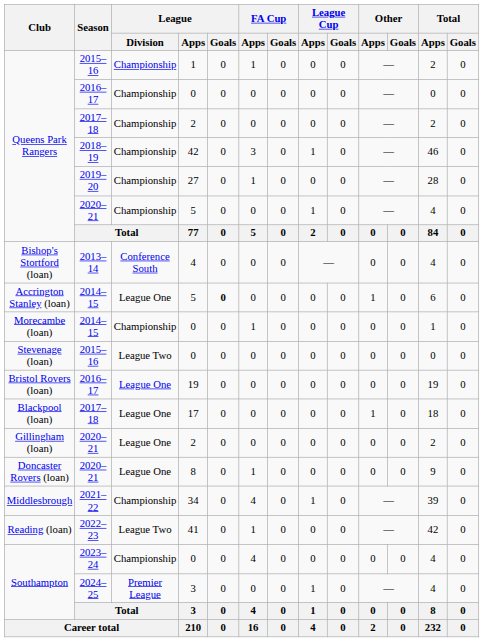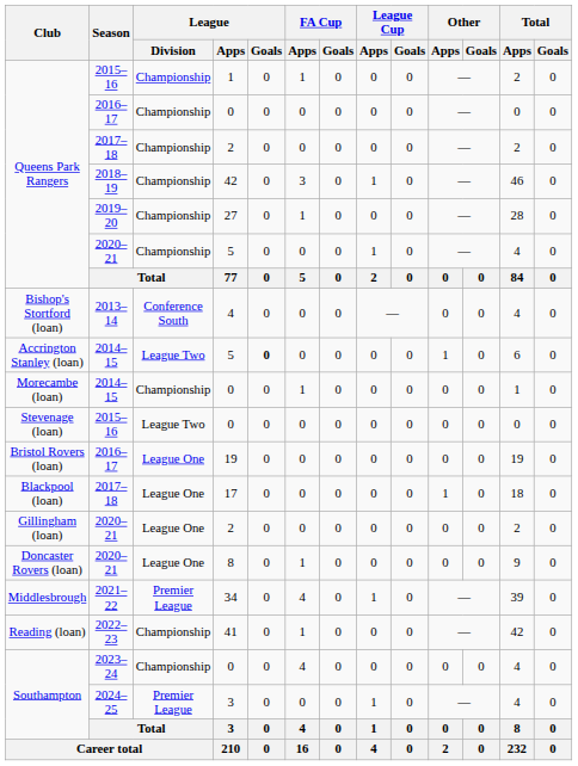 <table class="wikitable" style="text-align:center">
 <tr>
 <th rowspan="2">Club</th>
 <th rowspan="2">Season</th>
 <th colspan="3">League</th>
 <th colspan="2"><a href='#'>FA Cup</a></th>
 <th colspan="2"><a href='#'>League Cup</a></th>
 <th colspan="2">Other</th>
 <th colspan="2">Total</th>
 </tr>
 <tr>
 <th>Division</th>
 <th>Apps</th>
 <th>Goals</th>
 <th>Apps</th>
 <th>Goals</th>
 <th>Apps</th>
 <th>Goals</th>
 <th>Apps</th>
 <th>Goals</th>
 <th>Apps</th>
 <th>Goals</th>
 </tr>
 <tr>
 <td rowspan="7" valign="center"><a href='#'>Queens Park Rangers</a></td>
 <td><a href='#'>2015–16</a></td>
 <td><a href='#'>Championship</a></td>
 <td>1</td>
 <td>0</td>
 <td>1</td>
 <td>0</td>
 <td>0</td>
 <td>0</td>
 <td colspan="2">—</td>
 <td>2</td>
 <td>0</td>
 </tr>
 <tr>
 <td><a href='#'>2016–17</a></td>
 <td>Championship</td>
 <td>0</td>
 <td>0</td>
 <td>0</td>
 <td>0</td>
 <td>0</td>
 <td>0</td>
 <td colspan="2">—</td>
 <td>0</td>
 <td>0</td>
 </tr>
 <tr>
 <td><a href='#'>2017–18</a></td>
 <td>Championship</td>
 <td>2</td>
 <td>0</td>
 <td>0</td>
 <td>0</td>
 <td>0</td>
 <td>0</td>
 <td colspan="2">—</td>
 <td>2</td>
 <td>0</td>
 </tr>
 <tr>
 <td><a href='#'>2018–19</a></td>
 <td>Championship</td>
 <td>42</td>
 <td>0</td>
 <td>3</td>
 <td>0</td>
 <td>1</td>
 <td>0</td>
 <td colspan="2">—</td>
 <td>46</td>
 <td>0</td>
 </tr>
 <tr>
 <td><a href='#'>2019–20</a></td>
 <td>Championship</td>
 <td>27</td>
 <td>0</td>
 <td>1</td>
 <td>0</td>
 <td>0</td>
 <td>0</td>
 <td colspan="2">—</td>
 <td>28</td>
 <td>0</td>
 </tr>
 <tr>
 <td><a href='#'>2020–21</a></td>
 <td>Championship</td>
 <td>5</td>
 <td>0</td>
 <td>0</td>
 <td>0</td>
 <td>1</td>
 <td>0</td>
 <td colspan="2">—</td>
 <td>4</td>
 <td>0</td>
 </tr>
 <tr>
 <th colspan="2"><strong>Total</strong></th>
 <th>77</th>
 <th>0</th>
 <th>5</th>
 <th>0</th>
 <th>2</th>
 <th>0</th>
 <th>0</th>
 <th>0</th>
 <th>84</th>
 <th>0</th>
 </tr>
 <tr>
 <td rowspan="1" valign="center"><a href='#'>Bishop's Stortford</a> (loan)</td>
 <td><a href='#'>2013–14</a></td>
 <td><a href='#'>Conference South</a></td>
 <td>4</td>
 <td>0</td>
 <td>0</td>
 <td>0</td>
 <td colspan="2">—</td>
 <td>0</td>
 <td>0</td>
 <td>4</td>
 <td>0</td>
 </tr>
 <tr>
 <td rowspan="1" valign="center"><a href='#'>Accrington Stanley</a> (loan)</td>
 <td><a href='#'>2014–15</a></td>
-<td>League One</td>
+<td><a href='#'>League Two</a></td>
 <td>5</td>
 <td><strong>0</strong></td>
 <td>0</td>
 <td>0</td>
 <td>0</td>
 <td>0</td>
 <td>1</td>
 <td>0</td>
 <td>6</td>
 <td>0</td>
 </tr>
 <tr>
 <td rowspan="1" valign="center"><a href='#'>Morecambe</a> (loan)</td>
 <td><a href='#'>2014–15</a></td>
 <td>Championship</td>
 <td>0</td>
 <td>0</td>
 <td>1</td>
 <td>0</td>
 <td>0</td>
 <td>0</td>
 <td>0</td>
 <td>0</td>
 <td>1</td>
 <td>0</td>
 </tr>
 <tr>
 <td rowspan="1" valign="center"><a href='#'>Stevenage</a> (loan)</td>
 <td><a href='#'>2015–16</a></td>
 <td>League Two</td>
 <td>0</td>
 <td>0</td>
 <td>0</td>
 <td>0</td>
 <td>0</td>
 <td>0</td>
 <td>0</td>
 <td>0</td>
 <td>0</td>
 <td>0</td>
 </tr>
 <tr>
 <td rowspan="1" valign="center"><a href='#'>Bristol Rovers</a> (loan)</td>
 <td><a href='#'>2016–17</a></td>
 <td><a href='#'>League One</a></td>
 <td>19</td>
 <td>0</td>
 <td>0</td>
 <td>0</td>
 <td>0</td>
 <td>0</td>
 <td>0</td>
 <td>0</td>
 <td>19</td>
 <td>0</td>
 </tr>
 <tr>
 <td><a href='#'>Blackpool</a> (loan)</td>
 <td><a href='#'>2017–18</a></td>
 <td>League One</td>
 <td>17</td>
 <td>0</td>
 <td>0</td>
 <td>0</td>
 <td>0</td>
 <td>0</td>
 <td>1</td>
 <td>0</td>
 <td>18</td>
 <td>0</td>
 </tr>
 <tr>
 <td><a href='#'>Gillingham</a> (loan)</td>
 <td><a href='#'>2020–21</a></td>
 <td>League One</td>
 <td>2</td>
 <td>0</td>
 <td>0</td>
 <td>0</td>
 <td>0</td>
 <td>0</td>
 <td>0</td>
 <td>0</td>
 <td>2</td>
 <td>0</td>
 </tr>
 <tr>
 <td><a href='#'>Doncaster Rovers</a> (loan)</td>
 <td><a href='#'>2020–21</a></td>
 <td>League One</td>
 <td>8</td>
 <td>0</td>
 <td>1</td>
 <td>0</td>
 <td>0</td>
 <td>0</td>
 <td>0</td>
 <td>0</td>
 <td>9</td>
 <td>0</td>
 </tr>
 <tr>
 <td><a href='#'>Middlesbrough</a></td>
 <td><a href='#'>2021–22</a></td>
-<td>Championship</td>
+<td><a href='#'>Premier League</a></td>
 <td>34</td>
 <td>0</td>
 <td>4</td>
 <td>0</td>
 <td>1</td>
 <td>0</td>
 <td colspan="2">—</td>
 <td>39</td>
 <td>0</td>
 </tr>
 <tr>
 <td><a href='#'>Reading</a> (loan)</td>
 <td><a href='#'>2022–23</a></td>
-<td>League Two</td>
+<td>Championship</td>
 <td>41</td>
 <td>0</td>
 <td>1</td>
 <td>0</td>
 <td>0</td>
 <td>0</td>
 <td colspan="2">—</td>
 <td>42</td>
 <td>0</td>
 </tr>
 <tr>
 <td rowspan="3"><a href='#'>Southampton</a></td>
 <td><a href='#'>2023–24</a></td>
 <td>Championship</td>
 <td>0</td>
 <td>0</td>
 <td>4</td>
 <td>0</td>
 <td>0</td>
 <td>0</td>
 <td>0</td>
 <td>0</td>
 <td>4</td>
 <td>0</td>
 </tr>
 <tr>
 <td><a href='#'>2024–25</a></td>
 <td><a href='#'>Premier League</a></td>
 <td>3</td>
 <td>0</td>
 <td>0</td>
 <td>0</td>
 <td>1</td>
 <td>0</td>
 <td colspan="2">—</td>
 <td>4</td>
 <td>0</td>
 </tr>
 <tr>
 <th colspan="2">Total</th>
 <th>3</th>
 <th>0</th>
 <th>4</th>
 <th>0</th>
 <th>1</th>
 <th>0</th>
 <th>0</th>
 <th>0</th>
 <th>8</th>
 <th>0</th>
 </tr>
 <tr>
 <th colspan="3">Career total</th>
 <th>210</th>
 <th>0</th>
 <th>16</th>
 <th>0</th>
 <th>4</th>
 <th>0</th>
 <th>2</th>
 <th>0</th>
 <th>232</th>
 <th>0</th>
 </tr>
 </table>
